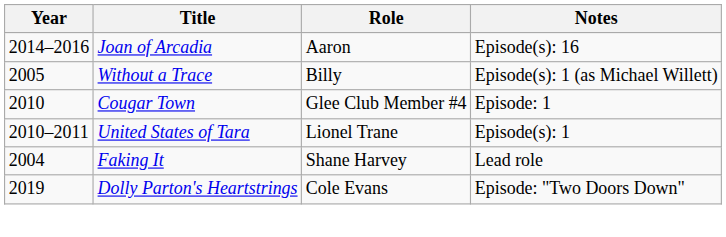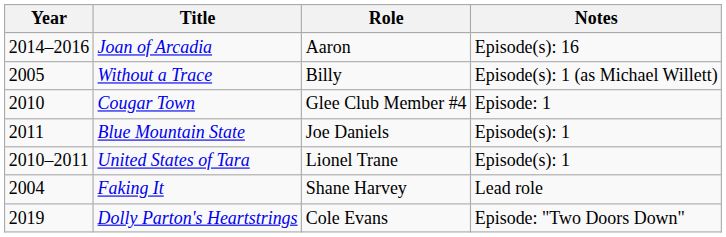 <table class="wikitable sortable">
 <tr>
 <th>Year</th>
 <th>Title</th>
 <th>Role</th>
 <th class="unsortable">Notes</th>
 </tr>
 <tr>
 <td>2014–2016</td>
 <td><em><a href='#'>Joan of Arcadia</a></em></td>
 <td>Aaron</td>
 <td>Episode(s): 16</td>
 </tr>
 <tr>
 <td>2005</td>
 <td><em><a href='#'>Without a Trace</a></em></td>
 <td>Billy</td>
 <td>Episode(s): 1 (as Michael Willett)</td>
 </tr>
 <tr>
 <td>2010</td>
 <td><em><a href='#'>Cougar Town</a></em></td>
 <td>Glee Club Member #4</td>
 <td>Episode: 1</td>
 </tr>
 <tr>
+<td>2011</td>
+<td><em><a href='#'>Blue Mountain State</a></em></td>
+<td>Joe Daniels</td>
+<td>Episode(s): 1</td>
+</tr>
+<tr>
 <td>2010–2011</td>
 <td><em><a href='#'>United States of Tara</a></em></td>
 <td>Lionel Trane</td>
 <td>Episode(s): 1</td>
 </tr>
 <tr>
 <td>2004</td>
 <td><em><a href='#'>Faking It</a></em></td>
 <td>Shane Harvey</td>
 <td>Lead role</td>
 </tr>
 <tr>
 <td>2019</td>
 <td><em><a href='#'>Dolly Parton's Heartstrings</a></em></td>
 <td>Cole Evans</td>
 <td>Episode: "Two Doors Down"</td>
 </tr>
 </table>
